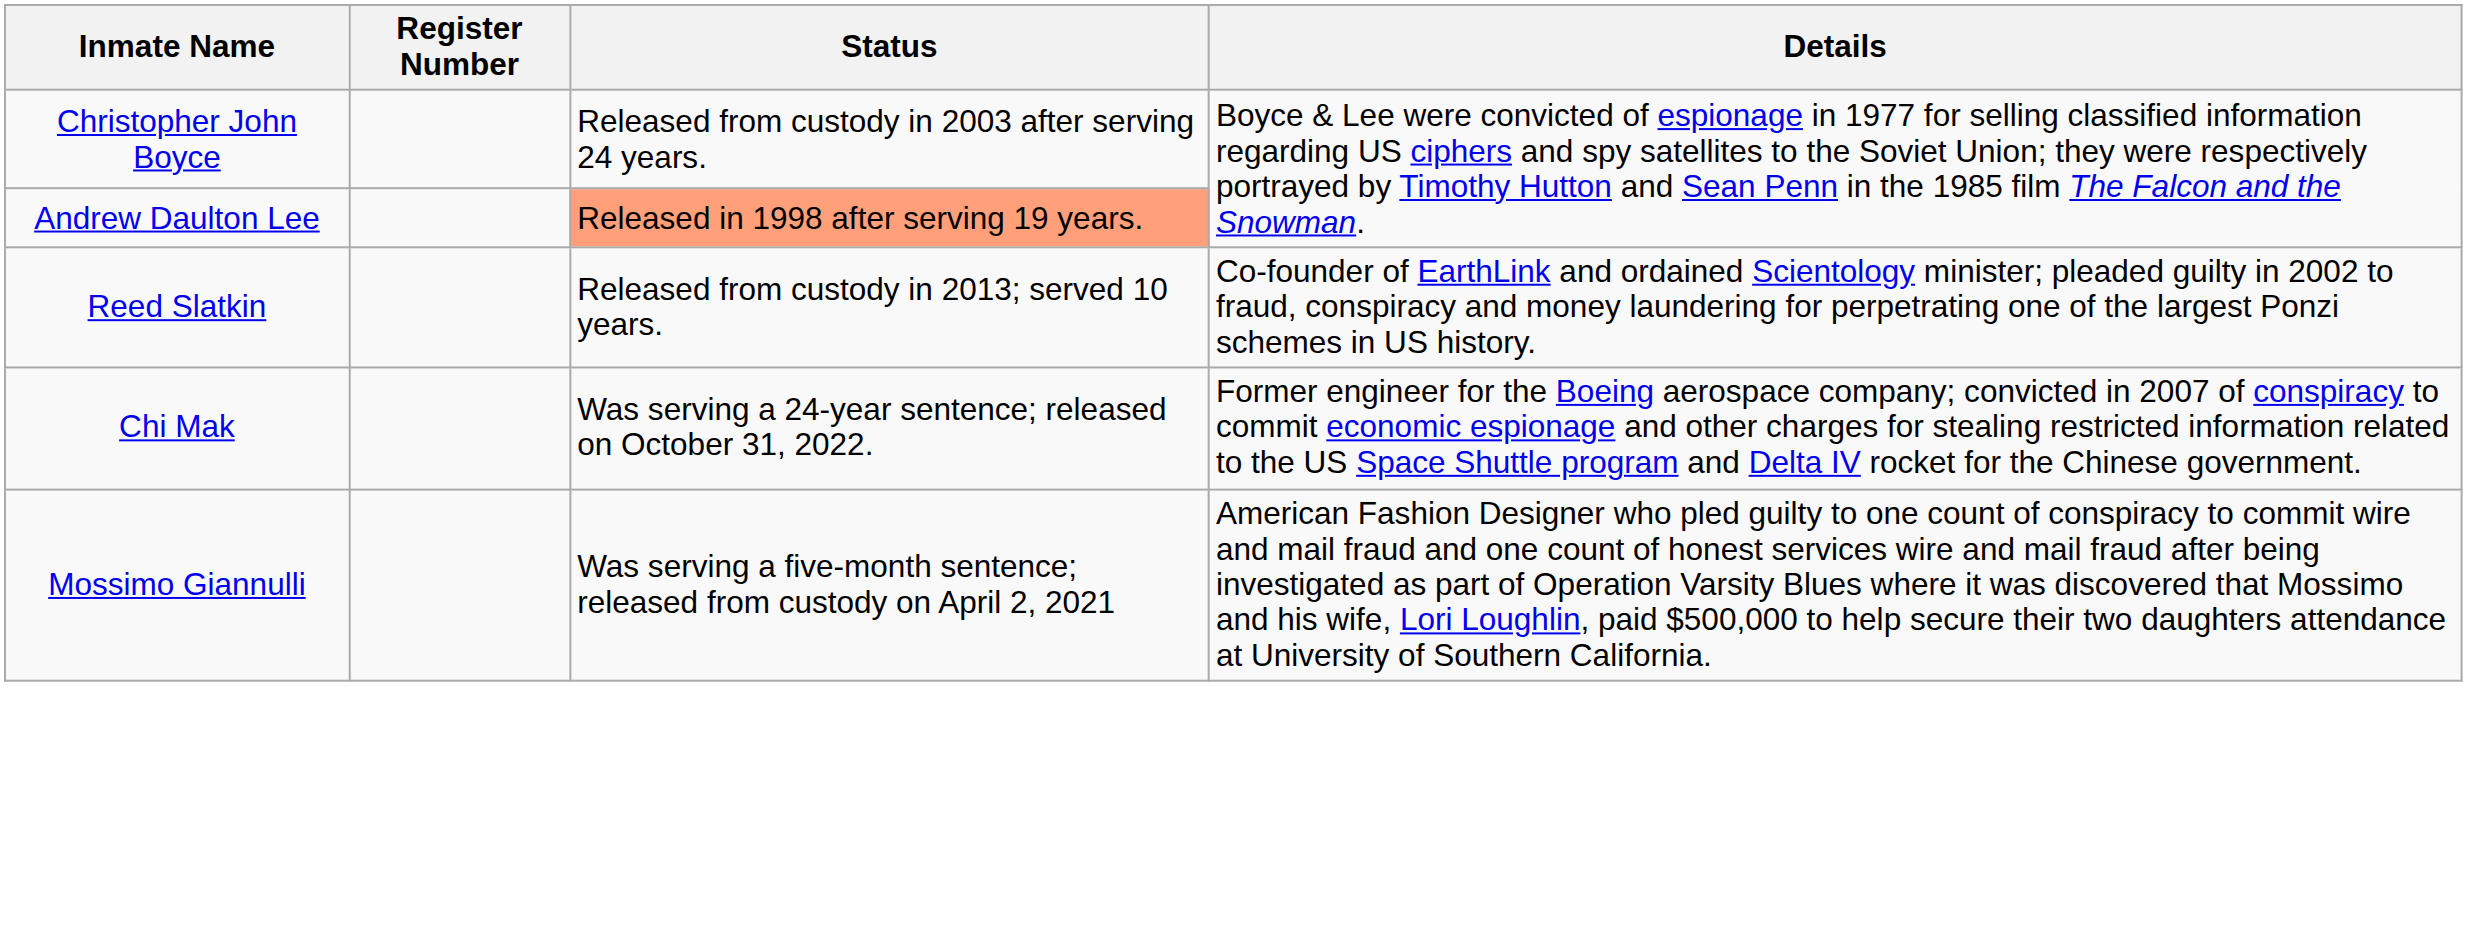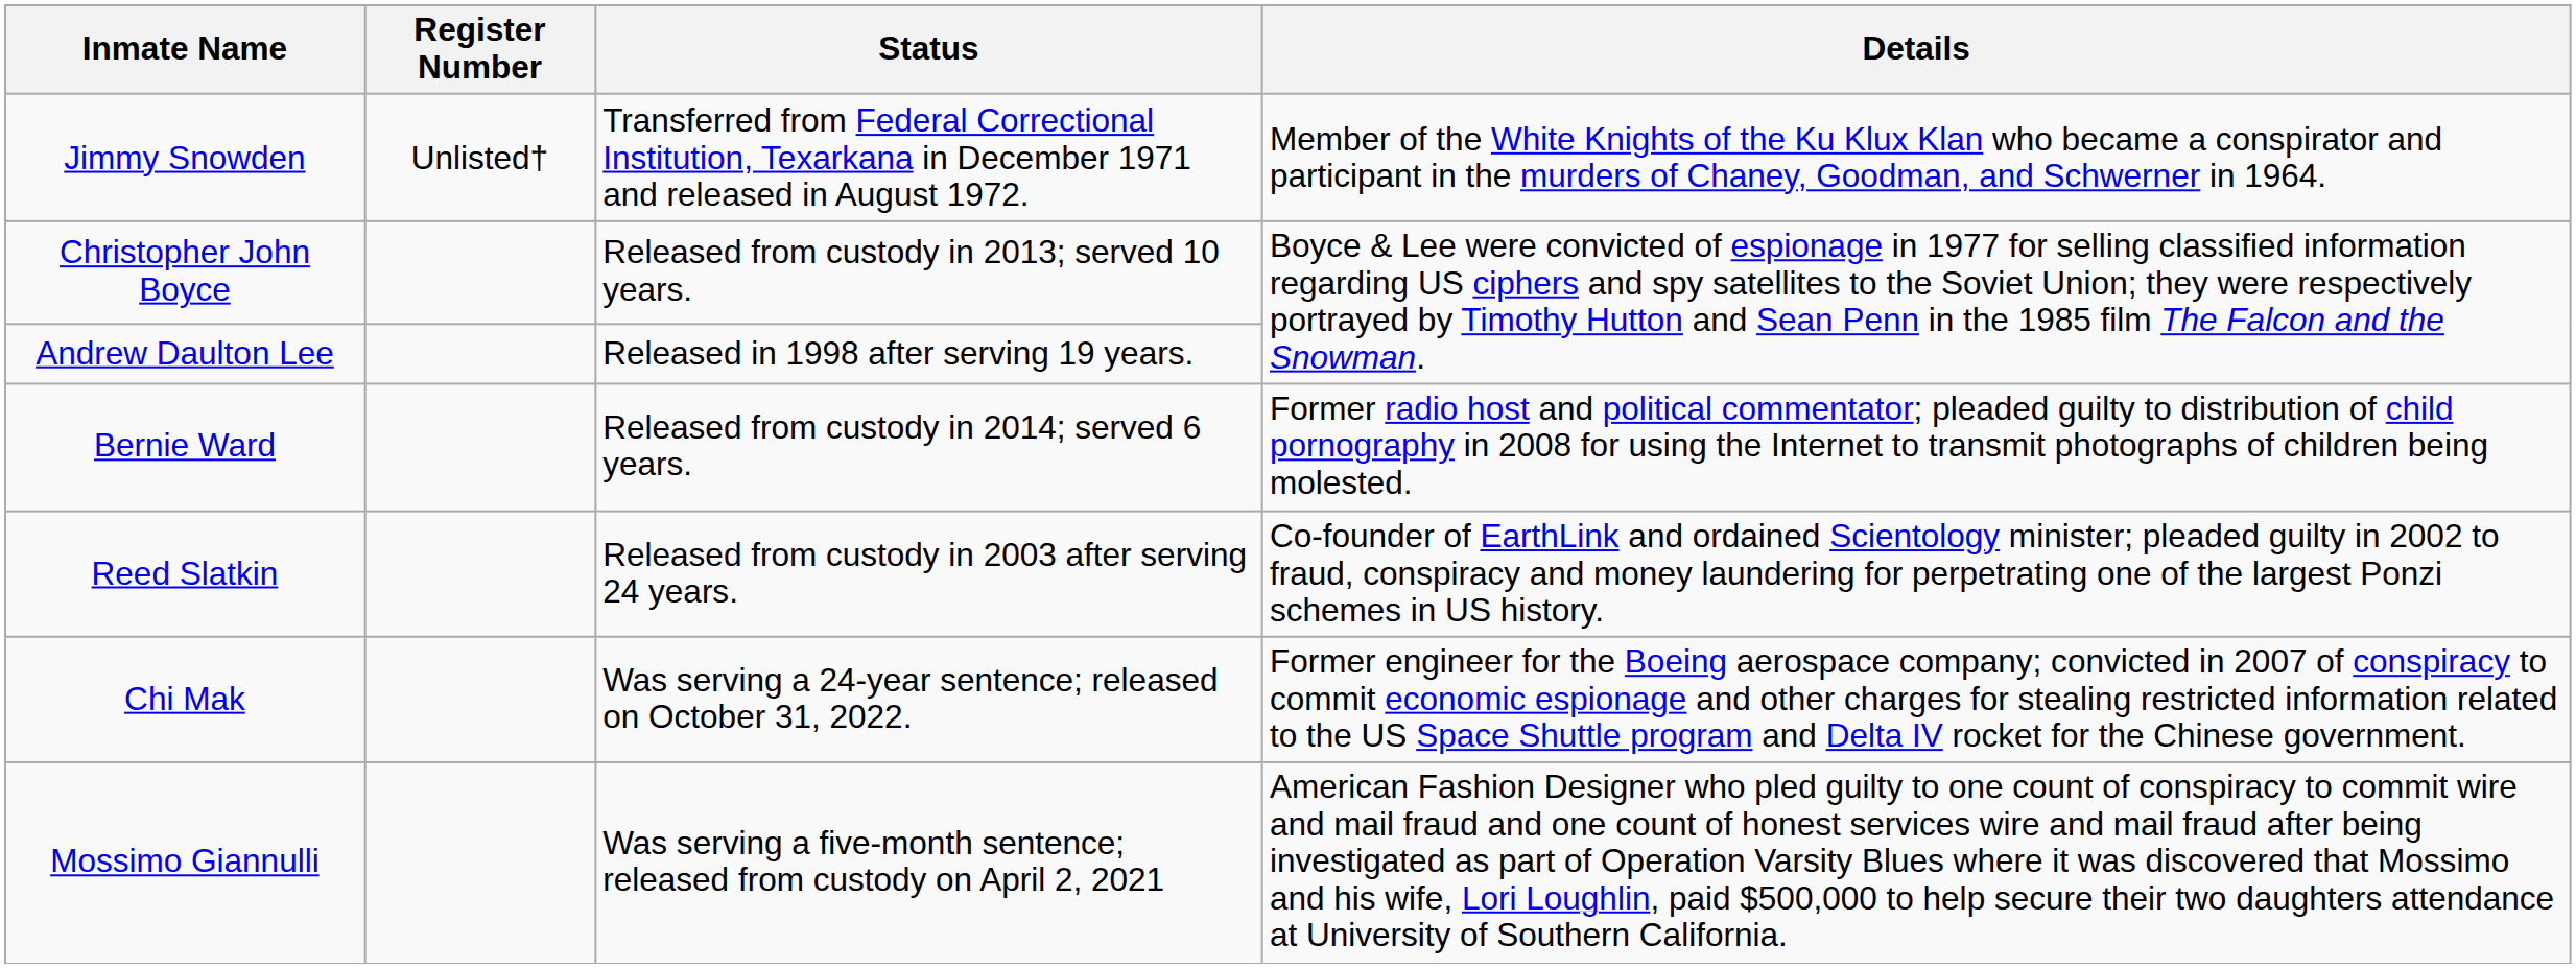 <table class="wikitable sortable">
 <tr>
 <th width=14%>Inmate Name</th>
 <th width=9%>Register Number</th>
 <th width=26%>Status</th>
 <th width=53%>Details</th>
 </tr>
 <tr>
+<td align="center"><a href='#'>Jimmy Snowden</a></td>
+<td align="center">Unlisted†</td>
+<td>Transferred from <a href='#'>Federal Correctional Institution, Texarkana</a> in December 1971 and released in August 1972.</td>
+<td>Member of the <a href='#'>White Knights of the Ku Klux Klan</a> who became a conspirator and participant in the <a href='#'>murders of Chaney, Goodman, and Schwerner</a> in 1964.</td>
+</tr>
+<tr>
 <td align="center"><a href='#'>Christopher John Boyce</a></td>
 <td align="center"></td>
-<td>Released from custody in 2003 after serving 24 years.</td>
+<td>Released from custody in 2013; served 10 years.</td>
 <td rowspan=2>Boyce & Lee were convicted of <a href='#'>espionage</a> in 1977 for selling classified information regarding US <a href='#'>ciphers</a> and spy satellites to the Soviet Union; they were respectively portrayed by <a href='#'>Timothy Hutton</a> and <a href='#'>Sean Penn</a> in the 1985 film <em><a href='#'>The Falcon and the Snowman</a></em>.</td>
 </tr>
 <tr>
 <td align="center"><a href='#'>Andrew Daulton Lee</a></td>
 <td align="center"></td>
-<td style="background: lightsalmon;">Released in 1998 after serving 19 years.</td>
+<td>Released in 1998 after serving 19 years.</td>
+</tr>
+<tr>
+<td align="center"><a href='#'>Bernie Ward</a></td>
+<td align="center"></td>
+<td>Released from custody in 2014; served 6 years.</td>
+<td>Former <a href='#'>radio host</a> and <a href='#'>political commentator</a>; pleaded guilty to distribution of <a href='#'>child pornography</a> in 2008 for using the Internet to transmit photographs of children being molested.</td>
 </tr>
 <tr>
 <td align="center"><a href='#'>Reed Slatkin</a></td>
 <td align="center"></td>
-<td>Released from custody in 2013; served 10 years.</td>
+<td>Released from custody in 2003 after serving 24 years.</td>
 <td>Co-founder of <a href='#'>EarthLink</a> and ordained <a href='#'>Scientology</a> minister; pleaded guilty in 2002 to fraud, conspiracy and money laundering for perpetrating one of the largest Ponzi schemes in US history.</td>
 </tr>
 <tr>
 <td align="center"><a href='#'>Chi Mak</a></td>
 <td align="center"></td>
 <td>Was serving a 24-year sentence; released on October 31, 2022.</td>
 <td>Former engineer for the <a href='#'>Boeing</a> aerospace company; convicted in 2007 of <a href='#'>conspiracy</a> to commit <a href='#'>economic espionage</a> and other charges for stealing restricted information related to the US <a href='#'>Space Shuttle program</a> and <a href='#'>Delta IV</a> rocket for the Chinese government.</td>
 </tr>
 <tr>
 <td align="center"><a href='#'>Mossimo Giannulli</a></td>
 <td align="center"></td>
 <td>Was serving a five-month sentence; released from custody on April 2, 2021</td>
 <td>American Fashion Designer who pled guilty to one count of conspiracy to commit wire and mail fraud and one count of honest services wire and mail fraud after being investigated as part of Operation Varsity Blues where it was discovered that Mossimo and his wife, <a href='#'>Lori Loughlin</a>, paid $500,000 to help secure their two daughters attendance at University of Southern California. </td>
 </tr>
 </table>
